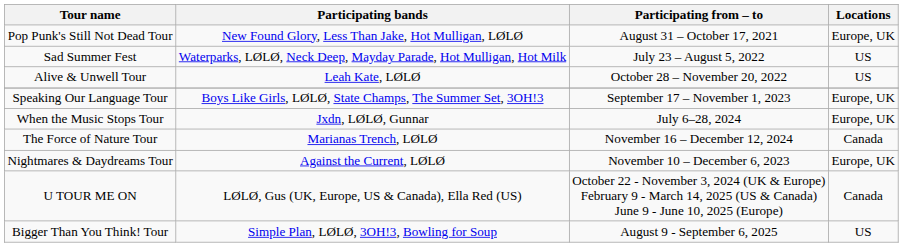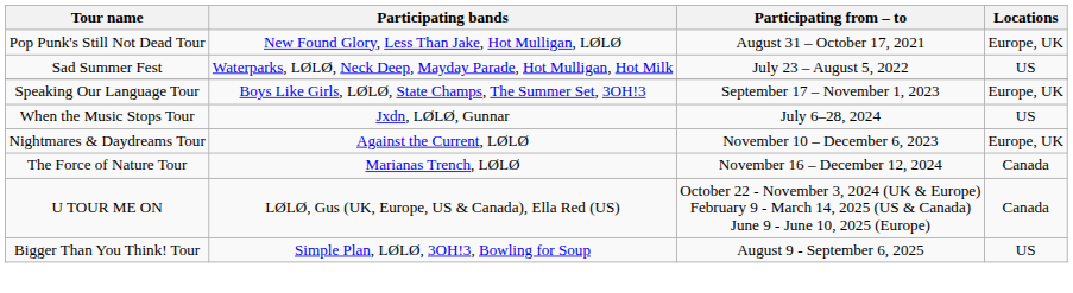 <table class="wikitable unsortable" style="text-align: center;">
 <tr>
 <th>Tour name</th>
 <th>Participating bands</th>
 <th>Participating from – to</th>
 <th>Locations</th>
 </tr>
 <tr>
 <td>Pop Punk's Still Not Dead Tour</td>
 <td><a href='#'>New Found Glory</a>, <a href='#'>Less Than Jake</a>, <a href='#'>Hot Mulligan</a>, LØLØ</td>
 <td>August 31 – October 17, 2021</td>
 <td>Europe, UK</td>
 </tr>
 <tr>
 <td>Sad Summer Fest</td>
 <td><a href='#'>Waterparks</a>, LØLØ, <a href='#'>Neck Deep</a>, <a href='#'>Mayday Parade</a>, <a href='#'>Hot Mulligan</a>, <a href='#'>Hot Milk</a></td>
 <td>July 23 – August 5, 2022</td>
 <td>US</td>
 </tr>
 <tr>
-<td>Alive & Unwell Tour</td>
-<td><a href='#'>Leah Kate</a>, LØLØ</td>
-<td>October 28 – November 20, 2022</td>
-<td>US</td>
-</tr>
-<tr>
 </tr>
 <tr>
 <td>Speaking Our Language Tour</td>
 <td><a href='#'>Boys Like Girls</a>, LØLØ, <a href='#'>State Champs</a>, <a href='#'>The Summer Set</a>, <a href='#'>3OH!3</a></td>
 <td>September 17 – November 1, 2023</td>
 <td>Europe, UK</td>
 </tr>
 <tr>
 <td>When the Music Stops Tour</td>
 <td><a href='#'>Jxdn</a>, LØLØ, Gunnar</td>
 <td>July 6–28, 2024</td>
+<td>US</td>
+</tr>
+<tr>
+<td>Nightmares & Daydreams Tour</td>
+<td><a href='#'>Against the Current</a>, LØLØ</td>
+<td>November 10 – December 6, 2023</td>
 <td>Europe, UK</td>
 </tr>
 <tr>
 <td>The Force of Nature Tour</td>
 <td><a href='#'>Marianas Trench</a>, LØLØ</td>
 <td>November 16 – December 12, 2024</td>
 <td>Canada</td>
-</tr>
-<tr>
-<td>Nightmares & Daydreams Tour</td>
-<td><a href='#'>Against the Current</a>, LØLØ</td>
-<td>November 10 – December 6, 2023</td>
-<td>Europe, UK</td>
 </tr>
 <tr>
 <td>U TOUR ME ON</td>
 <td>LØLØ, Gus (UK, Europe, US & Canada), Ella Red (US)</td>
 <td>October 22 - November 3, 2024 (UK & Europe)<br>February 9 - March 14, 2025 (US & Canada)<br>June 9 - June 10, 2025 (Europe)</td>
 <td>Canada</td>
 </tr>
 <tr>
 <td>Bigger Than You Think! Tour</td>
 <td><a href='#'>Simple Plan</a>, LØLØ, <a href='#'>3OH!3</a>, <a href='#'>Bowling for Soup</a></td>
 <td>August 9 - September 6, 2025</td>
 <td>US</td>
 </tr>
 </table>
